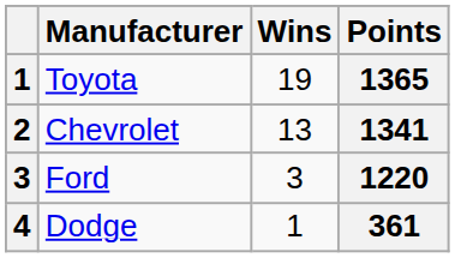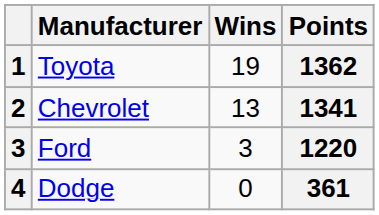 <table class="wikitable" style="font-size:85%; text-align:center;">
 <tr>
 <th></th>
 <th>Manufacturer</th>
 <th>Wins</th>
 <th>Points</th>
 </tr>
 <tr>
 <th>1</th>
 <td align=left><a href='#'>Toyota</a></td>
 <td>19</td>
-<th>1365</th>
+<th>1362</th>
 </tr>
 <tr>
 <th>2</th>
 <td align=left><a href='#'>Chevrolet</a></td>
 <td>13</td>
 <th>1341</th>
 </tr>
 <tr>
 <th>3</th>
 <td align=left><a href='#'>Ford</a></td>
 <td>3</td>
 <th>1220</th>
 </tr>
 <tr>
 <th>4</th>
 <td align=left><a href='#'>Dodge</a></td>
-<td>1</td>
+<td>0</td>
 <th>361</th>
 </tr>
 </table>
